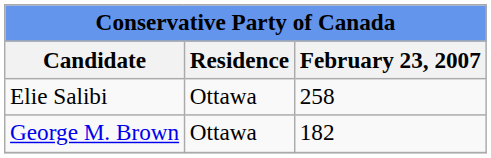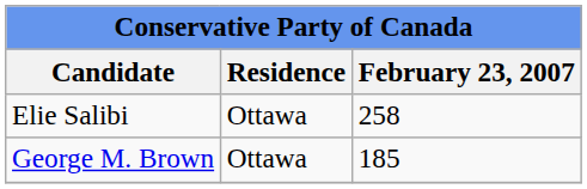 <table class="wikitable">
 <tr>
 <td align="center" bgcolor="cornflowerblue" colspan=3><strong>Conservative Party of Canada</strong></td>
 </tr>
 <tr>
 <th align="left">Candidate</th>
 <th align="center">Residence</th>
 <th align="left">February 23, 2007</th>
 </tr>
 <tr>
 <td>Elie Salibi</td>
 <td>Ottawa</td>
 <td>258</td>
 </tr>
 <tr>
 <td><a href='#'>George M. Brown</a></td>
 <td>Ottawa</td>
-<td>182</td>
+<td>185</td>
 </tr>
 <tr>
 </tr>
 </table>
